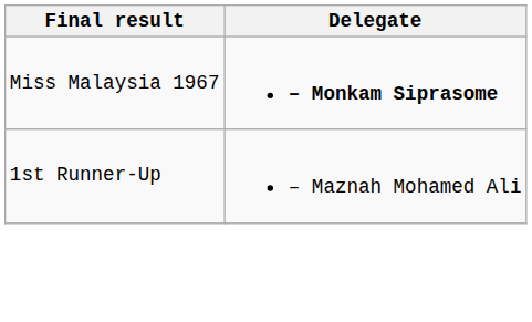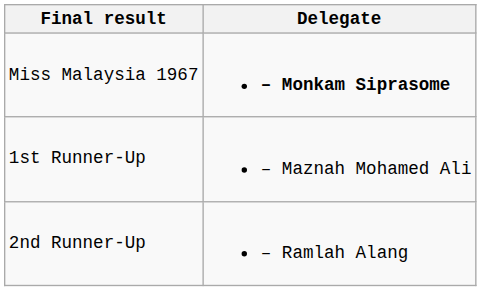 <table class="wikitable">
 <tr>
 <th>Final result</th>
 <th>Delegate</th>
 </tr>
 <tr>
 <td>Miss Malaysia 1967</td>
 <td><br><ul><li><strong> – Monkam Siprasome</strong></li></ul></td>
 </tr>
 <tr>
 <td>1st Runner-Up</td>
 <td><br><ul><li> – Maznah Mohamed Ali</li></ul></td>
 </tr>
+<tr>
+<td>2nd Runner-Up</td>
+<td><br><ul><li> – Ramlah Alang</li></ul></td>
+</tr>
 </table>
